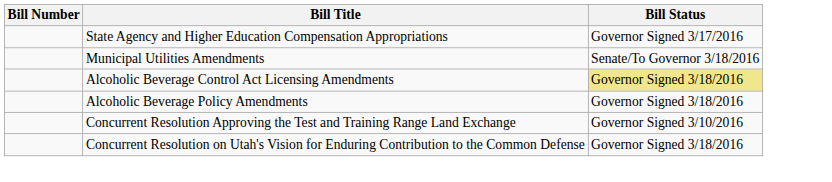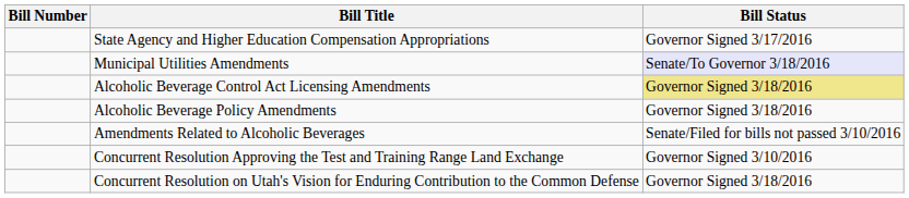 <table class="wikitable">
 <tr>
 <th>Bill Number</th>
 <th>Bill Title</th>
 <th>Bill Status</th>
 </tr>
 <tr>
 <td></td>
 <td>State Agency and Higher Education Compensation Appropriations</td>
 <td>Governor Signed 3/17/2016</td>
 </tr>
 <tr>
 <td></td>
 <td>Municipal Utilities Amendments</td>
-<td>Senate/To Governor 3/18/2016</td>
+<td style="background: lavender;">Senate/To Governor 3/18/2016</td>
 </tr>
 <tr>
 <td></td>
 <td>Alcoholic Beverage Control Act Licensing Amendments</td>
 <td style="background: khaki;">Governor Signed 3/18/2016</td>
 </tr>
 <tr>
 <td></td>
 <td>Alcoholic Beverage Policy Amendments</td>
 <td>Governor Signed 3/18/2016</td>
 </tr>
 <tr>
 <td></td>
+<td>Amendments Related to Alcoholic Beverages</td>
+<td>Senate/Filed for bills not passed 3/10/2016</td>
+</tr>
+<tr>
+<td></td>
 <td>Concurrent Resolution Approving the Test and Training Range Land Exchange</td>
 <td>Governor Signed 3/10/2016</td>
 </tr>
 <tr>
 <td></td>
 <td>Concurrent Resolution on Utah's Vision for Enduring Contribution to the Common Defense</td>
 <td>Governor Signed 3/18/2016</td>
 </tr>
 </table>
